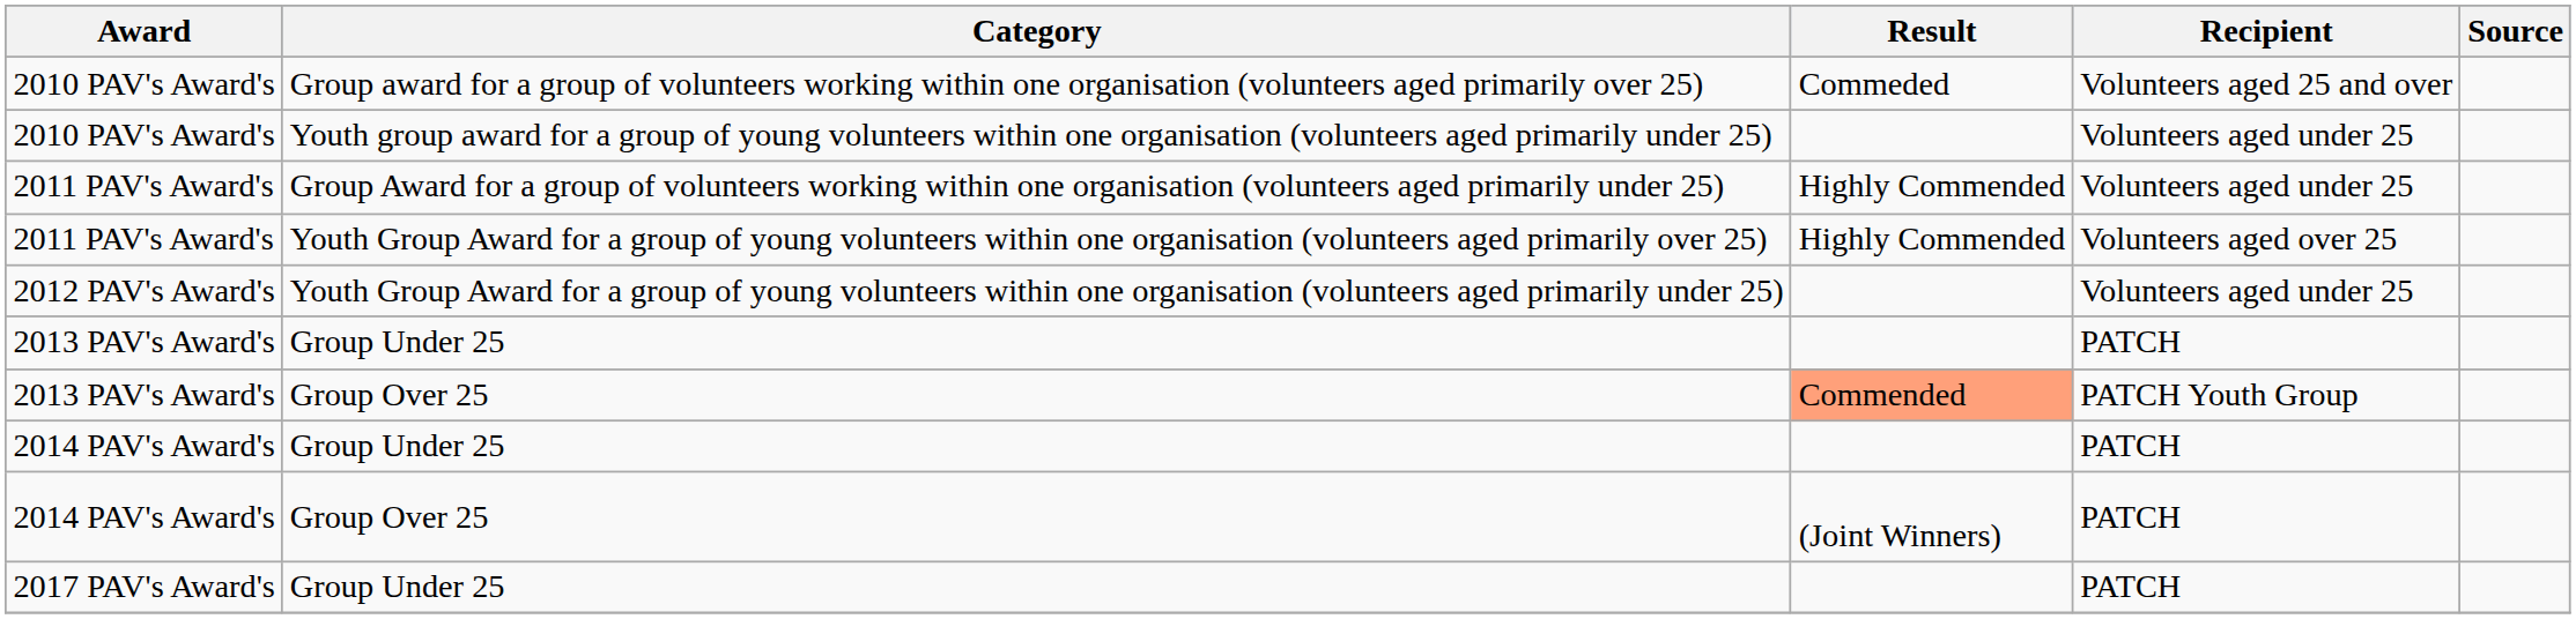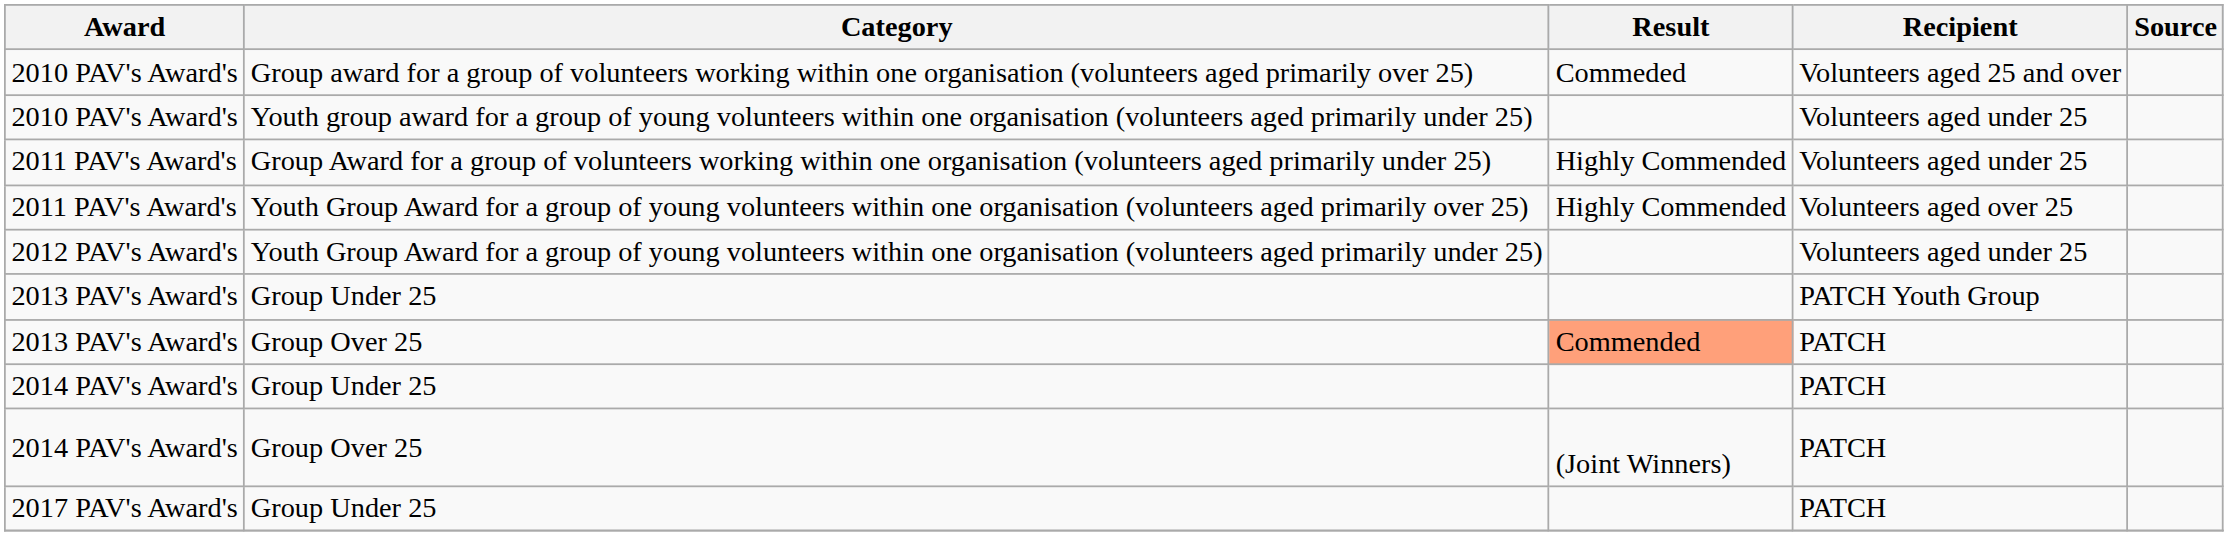 <table class="wikitable">
 <tr style="background:#b0c4de; text-align:center;">
 <th>Award</th>
 <th>Category</th>
 <th>Result</th>
 <th>Recipient</th>
 <th>Source</th>
 </tr>
 <tr>
 <td>2010 PAV's Award's</td>
 <td>Group award for a group of volunteers working within one organisation (volunteers aged primarily over 25)</td>
 <td>Commeded</td>
 <td>Volunteers aged 25 and over</td>
 <td align=center></td>
 </tr>
 <tr>
 <td>2010 PAV's Award's</td>
 <td>Youth group award for a group of young volunteers within one organisation (volunteers aged primarily under 25)</td>
 <td></td>
 <td>Volunteers aged under 25</td>
 <td align=center></td>
 </tr>
 <tr>
 <td>2011 PAV's Award's</td>
 <td>Group Award for a group of volunteers working within one organisation (volunteers aged primarily under 25)</td>
 <td>Highly Commended</td>
 <td>Volunteers aged under 25</td>
 <td align=center></td>
 </tr>
 <tr>
 <td>2011 PAV's Award's</td>
 <td>Youth Group Award for a group of young volunteers within one organisation (volunteers aged primarily over 25)</td>
 <td>Highly Commended</td>
 <td>Volunteers aged over 25</td>
 <td align=center></td>
 </tr>
 <tr>
 <td>2012 PAV's Award's</td>
 <td>Youth Group Award for a group of young volunteers within one organisation (volunteers aged primarily under 25)</td>
 <td></td>
 <td>Volunteers aged under 25</td>
 <td align=center></td>
 </tr>
 <tr>
 <td>2013 PAV's Award's</td>
 <td>Group Under 25</td>
 <td></td>
-<td>PATCH</td>
+<td>PATCH Youth Group</td>
 <td align=center></td>
 </tr>
 <tr>
 <td>2013 PAV's Award's</td>
 <td>Group Over 25</td>
 <td style="background: lightsalmon;">Commended</td>
-<td>PATCH Youth Group</td>
+<td>PATCH</td>
 <td align=center></td>
 </tr>
 <tr>
 <td>2014 PAV's Award's</td>
 <td>Group Under 25</td>
 <td></td>
 <td>PATCH</td>
 <td align=center></td>
 </tr>
 <tr>
 <td>2014 PAV's Award's</td>
 <td>Group Over 25</td>
 <td><br>(Joint Winners)</td>
 <td>PATCH</td>
 <td align=center></td>
 </tr>
 <tr>
 <td>2017 PAV's Award's</td>
 <td>Group Under 25</td>
 <td></td>
 <td>PATCH</td>
 <td align=center></td>
 </tr>
 <tr>
 </tr>
 </table>
